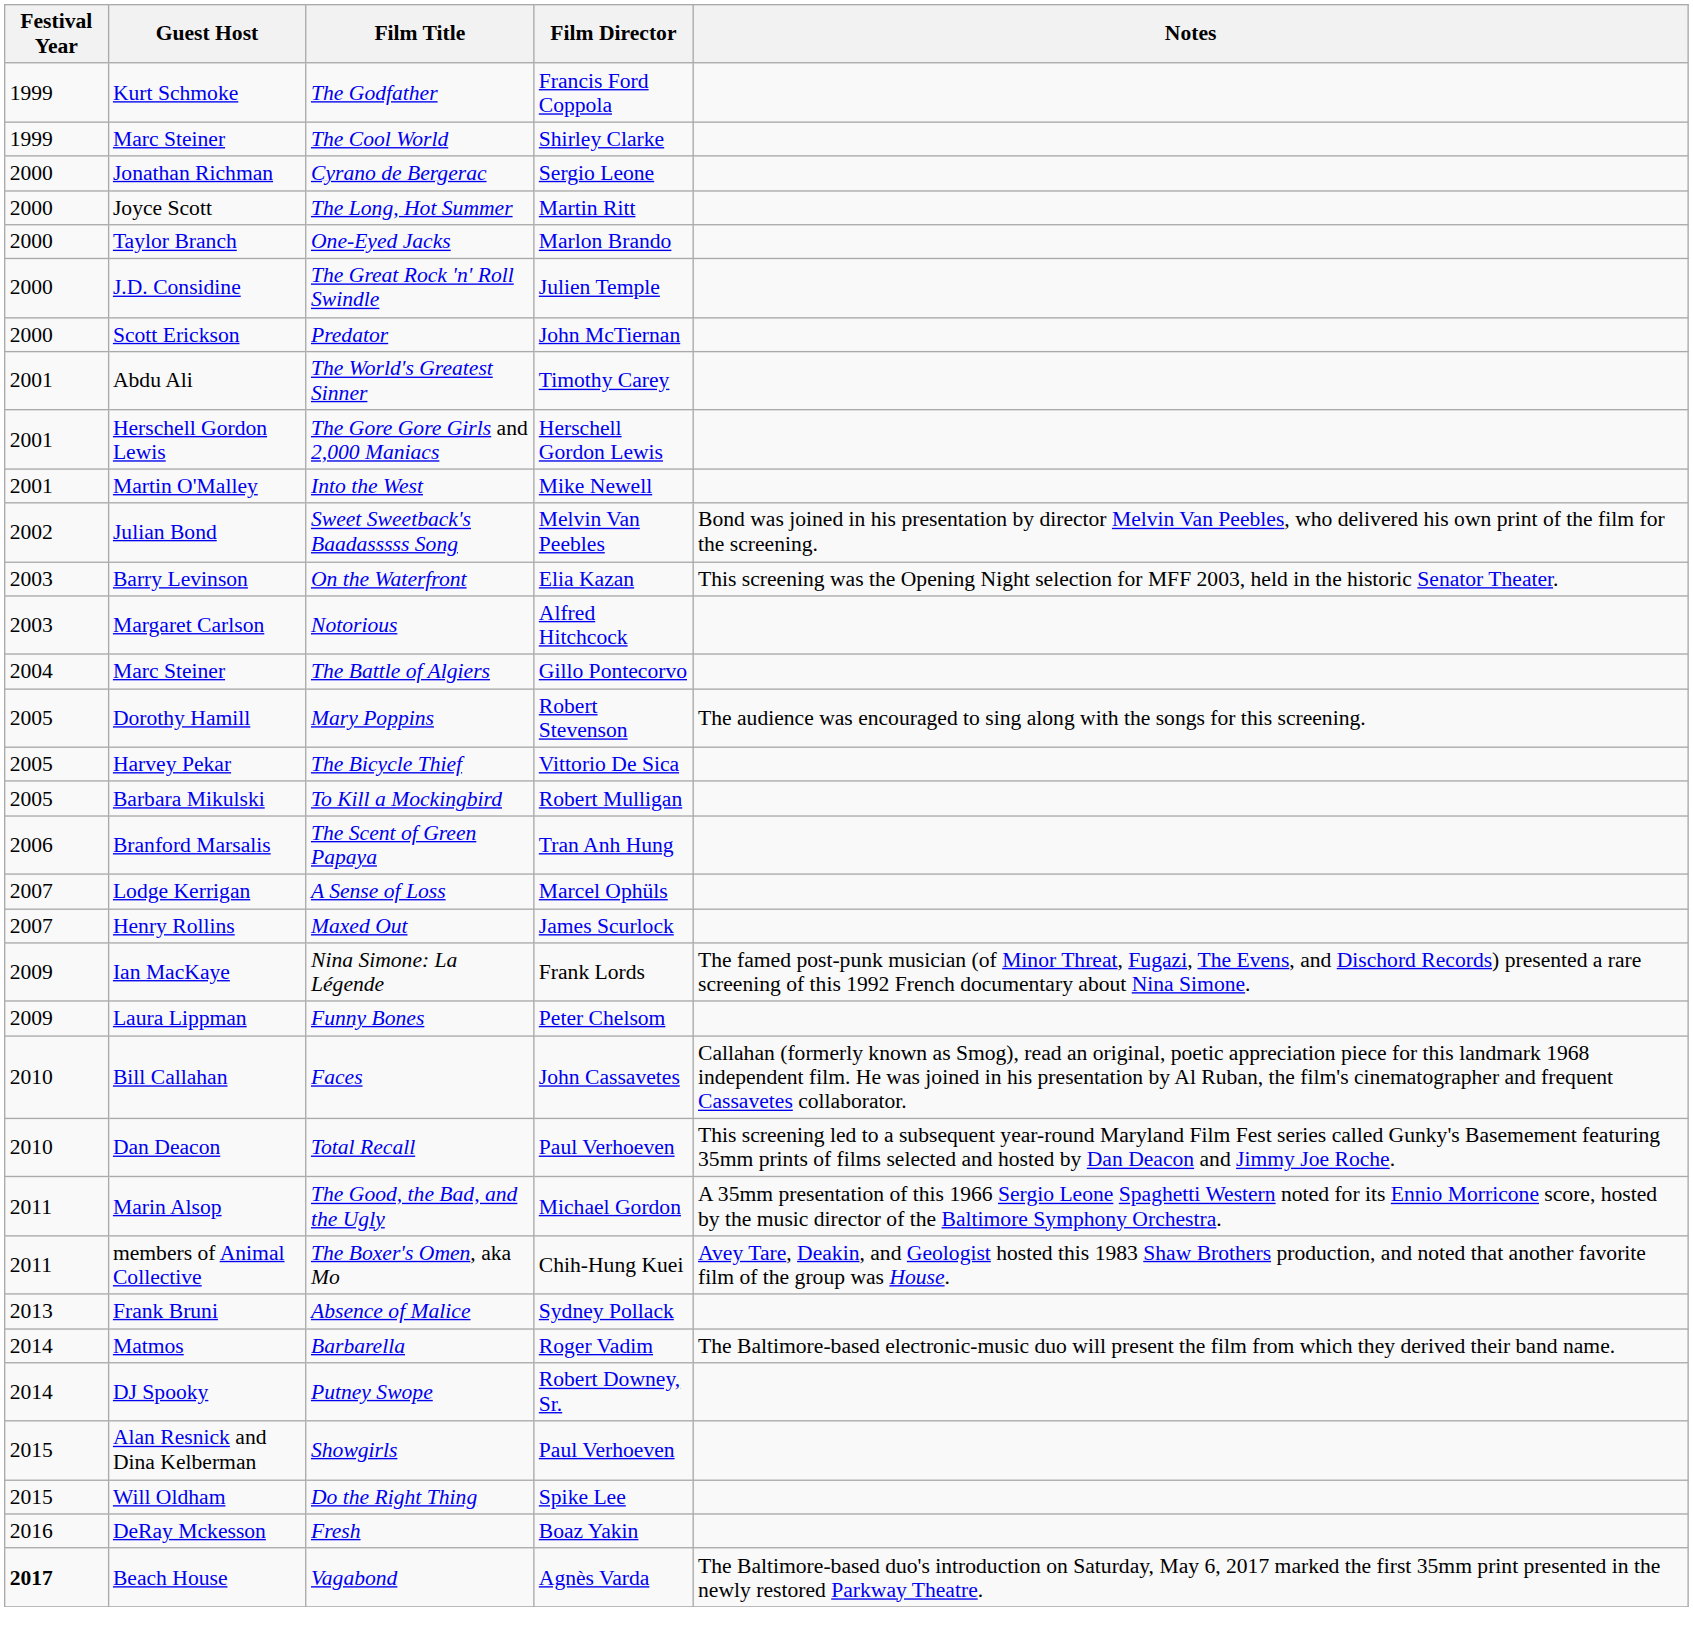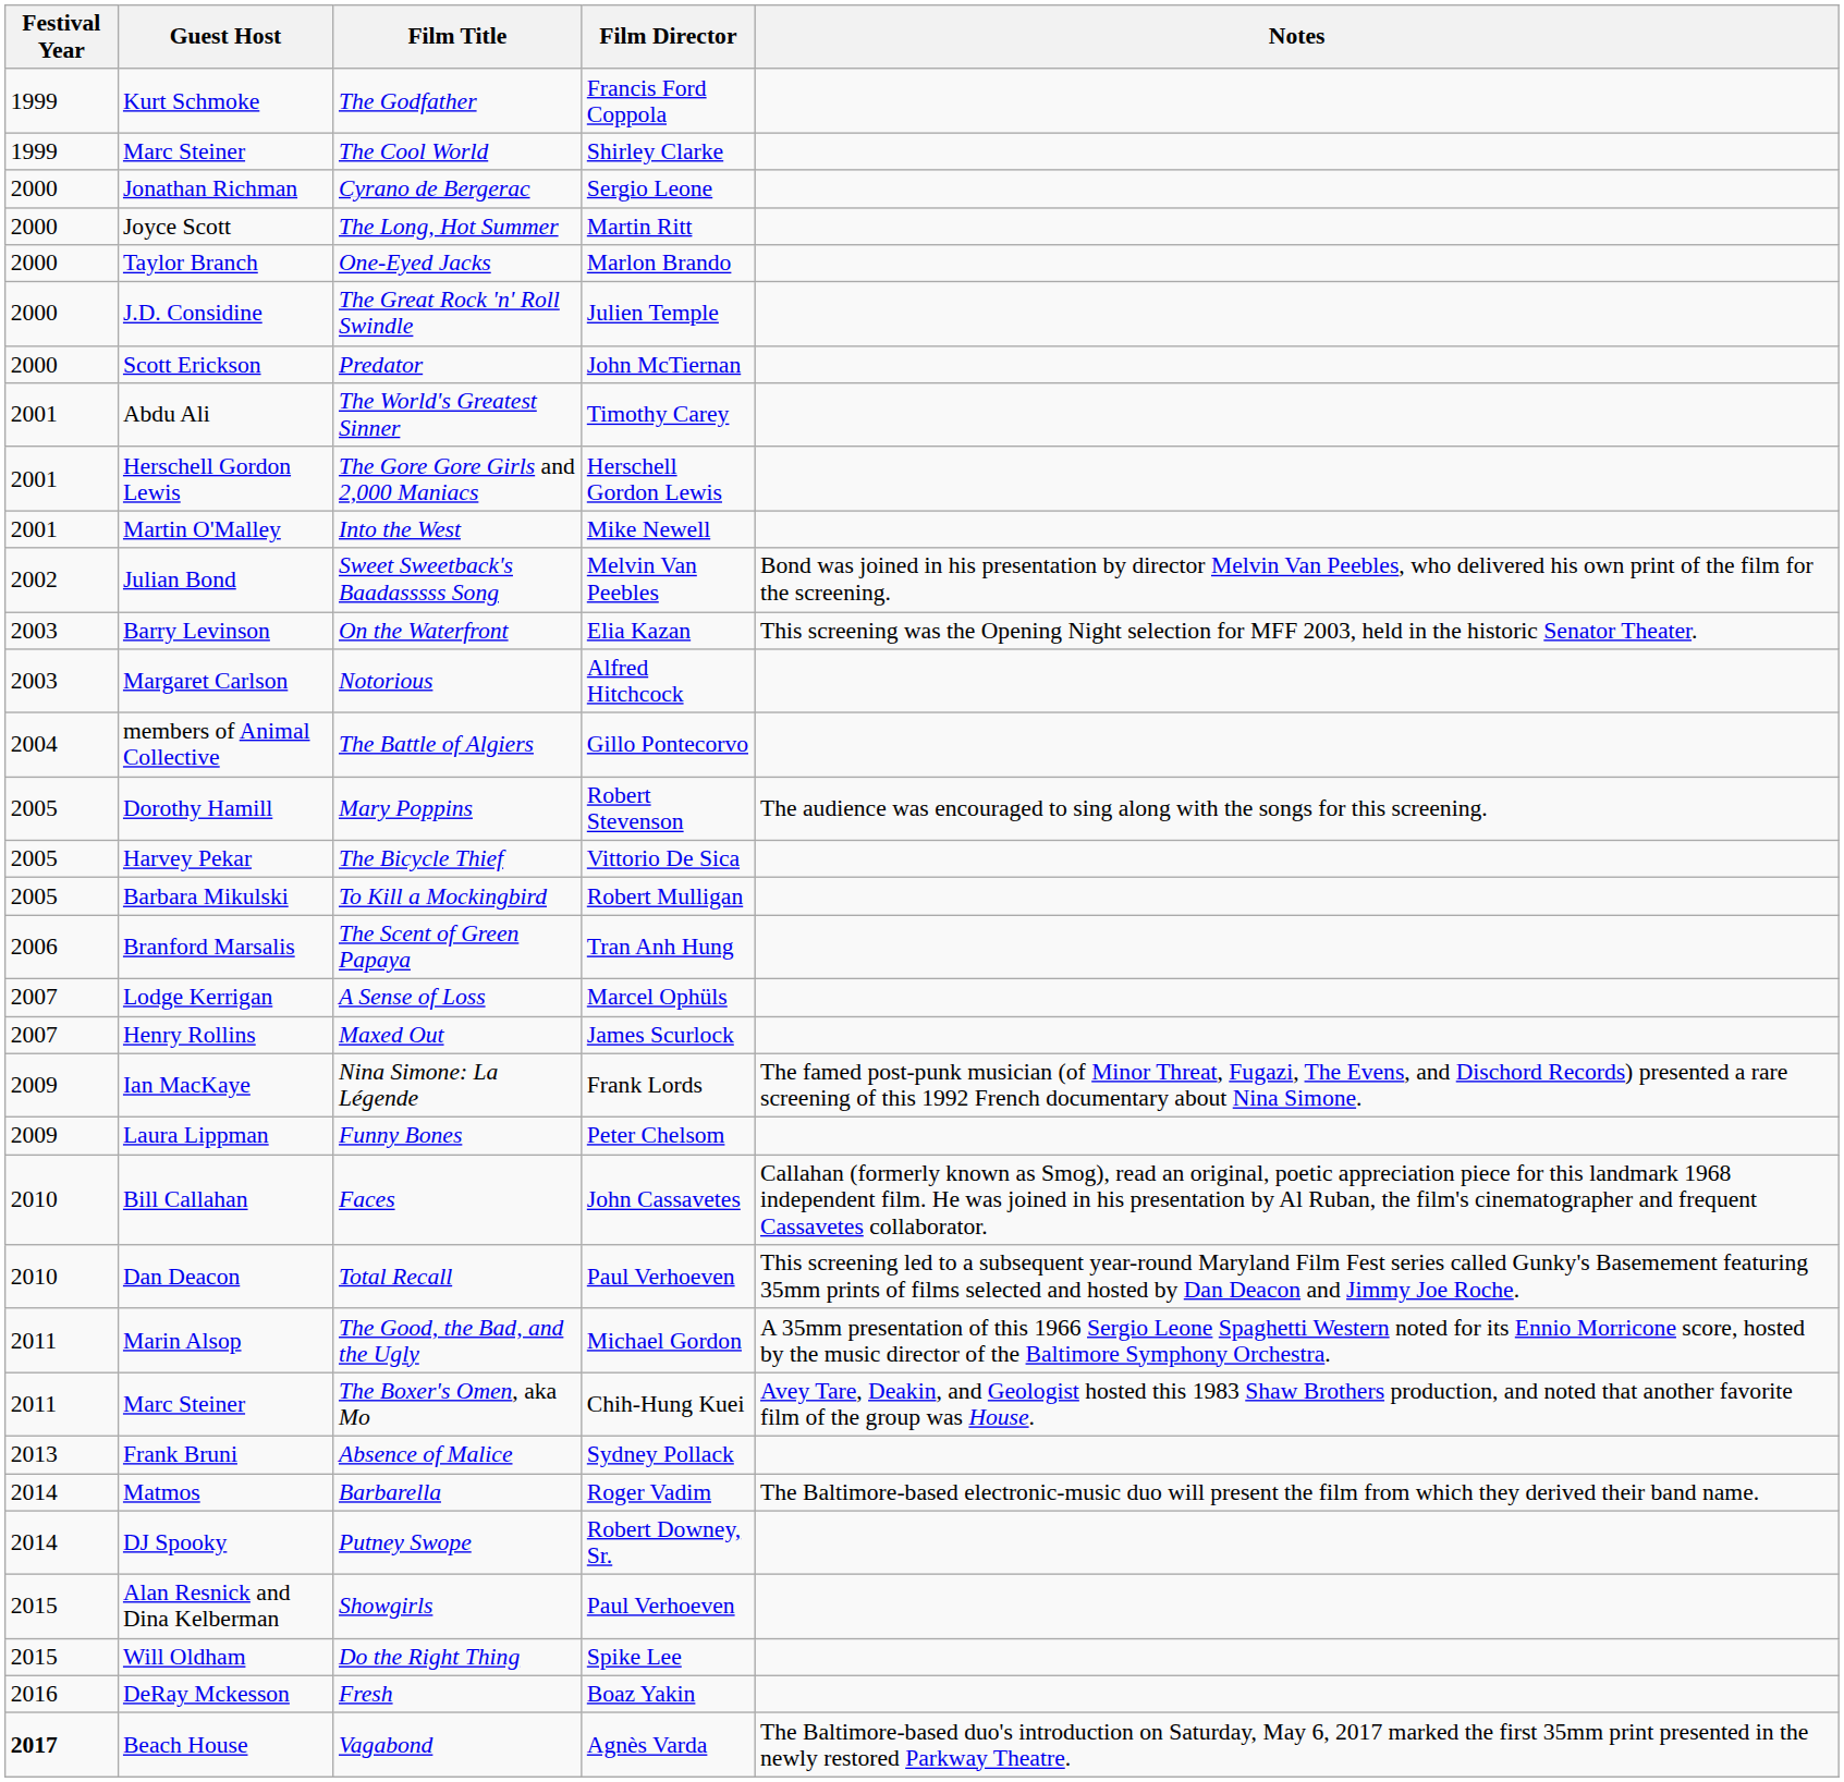 <table class="wikitable">
 <tr>
 <th>Festival Year</th>
 <th>Guest Host</th>
 <th>Film Title</th>
 <th>Film Director</th>
 <th>Notes</th>
 </tr>
 <tr>
 <td>1999</td>
 <td><a href='#'>Kurt Schmoke</a></td>
 <td><em><a href='#'>The Godfather</a></em></td>
 <td><a href='#'>Francis Ford Coppola</a></td>
 <td></td>
 </tr>
 <tr>
 <td>1999</td>
 <td><a href='#'>Marc Steiner</a></td>
 <td><em><a href='#'>The Cool World</a></em></td>
 <td><a href='#'>Shirley Clarke</a></td>
 <td></td>
 </tr>
 <tr>
 <td>2000</td>
 <td><a href='#'>Jonathan Richman</a></td>
 <td><em><a href='#'>Cyrano de Bergerac</a></em></td>
 <td><a href='#'>Sergio Leone</a></td>
 <td></td>
 </tr>
 <tr>
 <td>2000</td>
 <td>Joyce Scott</td>
 <td><em><a href='#'>The Long, Hot Summer</a></em></td>
 <td><a href='#'>Martin Ritt</a></td>
 <td></td>
 </tr>
 <tr>
 <td>2000</td>
 <td><a href='#'>Taylor Branch</a></td>
 <td><em><a href='#'>One-Eyed Jacks</a></em></td>
 <td><a href='#'>Marlon Brando</a></td>
 <td></td>
 </tr>
 <tr>
 <td>2000</td>
 <td><a href='#'>J.D. Considine</a></td>
 <td><em><a href='#'>The Great Rock 'n' Roll Swindle</a></em></td>
 <td><a href='#'>Julien Temple</a></td>
 <td></td>
 </tr>
 <tr>
 <td>2000</td>
 <td><a href='#'>Scott Erickson</a></td>
 <td><em><a href='#'>Predator</a></em></td>
 <td><a href='#'>John McTiernan</a></td>
 <td></td>
 </tr>
 <tr>
 <td>2001</td>
 <td>Abdu Ali</td>
 <td><em><a href='#'>The World's Greatest Sinner</a></em></td>
 <td><a href='#'>Timothy Carey</a></td>
 <td></td>
 </tr>
 <tr>
 <td>2001</td>
 <td><a href='#'>Herschell Gordon Lewis</a></td>
 <td><em><a href='#'>The Gore Gore Girls</a></em> and <em><a href='#'>2,000 Maniacs</a></em></td>
 <td><a href='#'>Herschell Gordon Lewis</a></td>
 <td></td>
 </tr>
 <tr>
 <td>2001</td>
 <td><a href='#'>Martin O'Malley</a></td>
 <td><em><a href='#'>Into the West</a></em></td>
 <td><a href='#'>Mike Newell</a></td>
 <td></td>
 </tr>
 <tr>
 <td>2002</td>
 <td><a href='#'>Julian Bond</a></td>
 <td><em><a href='#'>Sweet Sweetback's Baadasssss Song</a></em></td>
 <td><a href='#'>Melvin Van Peebles</a></td>
 <td>Bond was joined in his presentation by director <a href='#'>Melvin Van Peebles</a>, who delivered his own print of the film for the screening.</td>
 </tr>
 <tr>
 <td>2003</td>
 <td><a href='#'>Barry Levinson</a></td>
 <td><em><a href='#'>On the Waterfront</a></em></td>
 <td><a href='#'>Elia Kazan</a></td>
 <td>This screening was the Opening Night selection for MFF 2003, held in the historic <a href='#'>Senator Theater</a>.</td>
 </tr>
 <tr>
 <td>2003</td>
 <td><a href='#'>Margaret Carlson</a></td>
 <td><em><a href='#'>Notorious</a></em></td>
 <td><a href='#'>Alfred Hitchcock</a></td>
 <td></td>
 </tr>
 <tr>
 <td>2004</td>
-<td><a href='#'>Marc Steiner</a></td>
+<td>members of <a href='#'>Animal Collective</a></td>
 <td><em><a href='#'>The Battle of Algiers</a></em></td>
 <td><a href='#'>Gillo Pontecorvo</a></td>
 <td></td>
 </tr>
 <tr>
 <td>2005</td>
 <td><a href='#'>Dorothy Hamill</a></td>
 <td><em><a href='#'>Mary Poppins</a></em></td>
 <td><a href='#'>Robert Stevenson</a></td>
 <td>The audience was encouraged to sing along with the songs for this screening.</td>
 </tr>
 <tr>
 <td>2005</td>
 <td><a href='#'>Harvey Pekar</a></td>
 <td><em><a href='#'>The Bicycle Thief</a></em></td>
 <td><a href='#'>Vittorio De Sica</a></td>
 <td></td>
 </tr>
 <tr>
 <td>2005</td>
 <td><a href='#'>Barbara Mikulski</a></td>
 <td><em><a href='#'>To Kill a Mockingbird</a></em></td>
 <td><a href='#'>Robert Mulligan</a></td>
 <td></td>
 </tr>
 <tr>
 <td>2006</td>
 <td><a href='#'>Branford Marsalis</a></td>
 <td><em><a href='#'>The Scent of Green Papaya</a></em></td>
 <td><a href='#'>Tran Anh Hung</a></td>
 <td></td>
 </tr>
 <tr>
 <td>2007</td>
 <td><a href='#'>Lodge Kerrigan</a></td>
 <td><em><a href='#'>A Sense of Loss</a></em></td>
 <td><a href='#'>Marcel Ophüls</a></td>
 <td></td>
 </tr>
 <tr>
 <td>2007</td>
 <td><a href='#'>Henry Rollins</a></td>
 <td><em><a href='#'>Maxed Out</a></em></td>
 <td><a href='#'>James Scurlock</a></td>
 <td></td>
 </tr>
 <tr>
 <td>2009</td>
 <td><a href='#'>Ian MacKaye</a></td>
 <td><em>Nina Simone: La Légende</em></td>
 <td>Frank Lords</td>
 <td>The famed post-punk musician (of <a href='#'>Minor Threat</a>, <a href='#'>Fugazi</a>, <a href='#'>The Evens</a>, and <a href='#'>Dischord Records</a>) presented a rare screening of this 1992 French documentary about <a href='#'>Nina Simone</a>.</td>
 </tr>
 <tr>
 <td>2009</td>
 <td><a href='#'>Laura Lippman</a></td>
 <td><em><a href='#'>Funny Bones</a></em></td>
 <td><a href='#'>Peter Chelsom</a></td>
 </tr>
 <tr>
 <td>2010</td>
 <td><a href='#'>Bill Callahan</a></td>
 <td><em><a href='#'>Faces</a></em></td>
 <td><a href='#'>John Cassavetes</a></td>
 <td>Callahan (formerly known as Smog), read an original, poetic appreciation piece for this landmark 1968 independent film. He was joined in his presentation by Al Ruban, the film's cinematographer and frequent <a href='#'>Cassavetes</a> collaborator.</td>
 </tr>
 <tr>
 <td>2010</td>
 <td><a href='#'>Dan Deacon</a></td>
 <td><em><a href='#'>Total Recall</a></em></td>
 <td><a href='#'>Paul Verhoeven</a></td>
 <td>This screening led to a subsequent year-round Maryland Film Fest series called Gunky's Basemement featuring 35mm prints of films selected and hosted by <a href='#'>Dan Deacon</a> and <a href='#'>Jimmy Joe Roche</a>.</td>
 </tr>
 <tr>
 <td>2011</td>
 <td><a href='#'>Marin Alsop</a></td>
 <td><em><a href='#'>The Good, the Bad, and the Ugly</a></em></td>
 <td><a href='#'>Michael Gordon</a></td>
 <td>A 35mm presentation of this 1966 <a href='#'>Sergio Leone</a> <a href='#'>Spaghetti Western</a> noted for its <a href='#'>Ennio Morricone</a> score, hosted by the music director of the <a href='#'>Baltimore Symphony Orchestra</a>.</td>
 </tr>
 <tr>
 <td>2011</td>
-<td>members of <a href='#'>Animal Collective</a></td>
+<td><a href='#'>Marc Steiner</a></td>
 <td><em><a href='#'>The Boxer's Omen</a></em>, aka <em>Mo</em></td>
 <td>Chih-Hung Kuei</td>
 <td><a href='#'>Avey Tare</a>, <a href='#'>Deakin</a>, and <a href='#'>Geologist</a> hosted this 1983 <a href='#'>Shaw Brothers</a> production, and noted that another favorite film of the group was <em><a href='#'>House</a></em>.</td>
 </tr>
 <tr>
 <td>2013</td>
 <td><a href='#'>Frank Bruni</a></td>
 <td><em><a href='#'>Absence of Malice</a></em></td>
 <td><a href='#'>Sydney Pollack</a></td>
 <td></td>
 </tr>
 <tr>
 <td>2014</td>
 <td><a href='#'>Matmos</a></td>
 <td><em><a href='#'>Barbarella</a></em></td>
 <td><a href='#'>Roger Vadim</a></td>
 <td>The Baltimore-based electronic-music duo will present the film from which they derived their band name.</td>
 </tr>
 <tr>
 <td>2014</td>
 <td><a href='#'>DJ Spooky</a></td>
 <td><em><a href='#'>Putney Swope</a></em></td>
 <td><a href='#'>Robert Downey, Sr.</a></td>
 <td></td>
 </tr>
 <tr>
 <td>2015</td>
 <td><a href='#'>Alan Resnick</a> and Dina Kelberman</td>
 <td><em><a href='#'>Showgirls</a></em></td>
 <td><a href='#'>Paul Verhoeven</a></td>
 <td></td>
 </tr>
 <tr>
 <td>2015</td>
 <td><a href='#'>Will Oldham</a></td>
 <td><em><a href='#'>Do the Right Thing</a></em></td>
 <td><a href='#'>Spike Lee</a></td>
 <td></td>
 </tr>
 <tr>
 <td>2016</td>
 <td><a href='#'>DeRay Mckesson</a></td>
 <td><em><a href='#'>Fresh</a></em></td>
 <td><a href='#'>Boaz Yakin</a></td>
 <td></td>
 </tr>
 <tr>
 <td><strong>2017</strong></td>
 <td><a href='#'>Beach House</a></td>
 <td><em><a href='#'>Vagabond</a></em></td>
 <td><a href='#'>Agnès Varda</a></td>
 <td>The Baltimore-based duo's introduction on Saturday, May 6, 2017 marked the first 35mm print presented in the newly restored <a href='#'>Parkway Theatre</a>.</td>
 </tr>
 <tr>
 </tr>
 </table>
